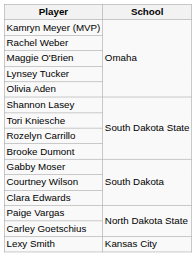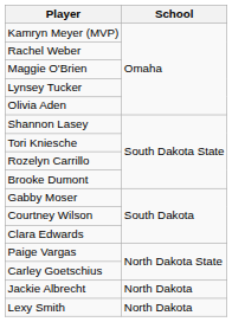 <table class="wikitable">
 <tr>
 <th>Player</th>
 <th>School</th>
 </tr>
 <tr>
 <td>Kamryn Meyer (MVP)</td>
 <td rowspan=5>Omaha</td>
 </tr>
 <tr>
 <td>Rachel Weber</td>
 </tr>
 <tr>
 <td>Maggie O'Brien</td>
 </tr>
 <tr>
 <td>Lynsey Tucker</td>
 </tr>
 <tr>
 <td>Olivia Aden</td>
 </tr>
 <tr>
 <td>Shannon Lasey</td>
 <td rowspan=4>South Dakota State</td>
 </tr>
 <tr>
 <td>Tori Kniesche</td>
 </tr>
 <tr>
 <td>Rozelyn Carrillo</td>
 </tr>
 <tr>
 <td>Brooke Dumont</td>
 </tr>
 <tr>
 <td>Gabby Moser</td>
 <td rowspan=3>South Dakota</td>
 </tr>
 <tr>
 <td>Courtney Wilson</td>
 </tr>
 <tr>
 <td>Clara Edwards</td>
 </tr>
 <tr>
 <td>Paige Vargas</td>
 <td rowspan=2>North Dakota State</td>
 </tr>
 <tr>
 <td>Carley Goetschius</td>
 </tr>
 <tr>
+<td>Jackie Albrecht</td>
+<td>North Dakota</td>
+</tr>
+<tr>
 <td>Lexy Smith</td>
-<td>Kansas City</td>
+<td>North Dakota</td>
 </tr>
 </table>
